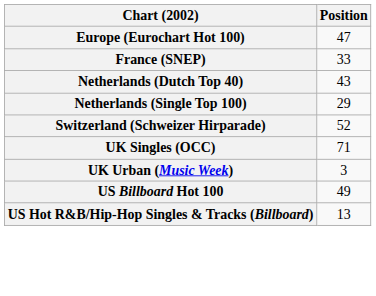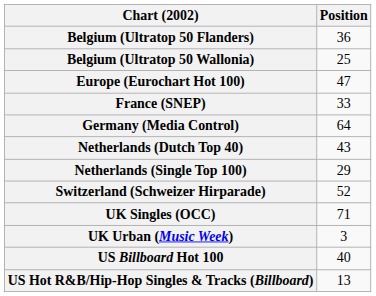 <table class="wikitable sortable plainrowheaders" style="text-align:center">
 <tr>
 <th>Chart (2002)</th>
 <th>Position</th>
+</tr>
+<tr>
+<th scope="row">Belgium (Ultratop 50 Flanders)</th>
+<td>36</td>
+</tr>
+<tr>
+<th scope="row">Belgium (Ultratop 50 Wallonia)</th>
+<td>25</td>
 </tr>
 <tr>
 <th scope="row">Europe (Eurochart Hot 100)</th>
 <td>47</td>
 </tr>
 <tr>
 <th scope="row">France (SNEP)</th>
 <td>33</td>
+</tr>
+<tr>
+<th scope="row">Germany (Media Control)</th>
+<td>64</td>
 </tr>
 <tr>
 <th scope="row">Netherlands (Dutch Top 40)</th>
 <td>43</td>
 </tr>
 <tr>
 <th scope="row">Netherlands (Single Top 100)</th>
 <td>29</td>
 </tr>
 <tr>
 <th scope="row">Switzerland (Schweizer Hirparade)</th>
 <td>52</td>
 </tr>
 <tr>
 <th scope="row">UK Singles (OCC)</th>
 <td>71</td>
 </tr>
 <tr>
 <th scope="row">UK Urban (<em><a href='#'>Music Week</a></em>)</th>
 <td>3</td>
 </tr>
 <tr>
 <th scope="row">US <em>Billboard</em> Hot 100</th>
-<td>49</td>
+<td>40</td>
 </tr>
 <tr>
 <th scope="row">US Hot R&B/Hip-Hop Singles & Tracks (<em>Billboard</em>)</th>
 <td>13</td>
 </tr>
 </table>
